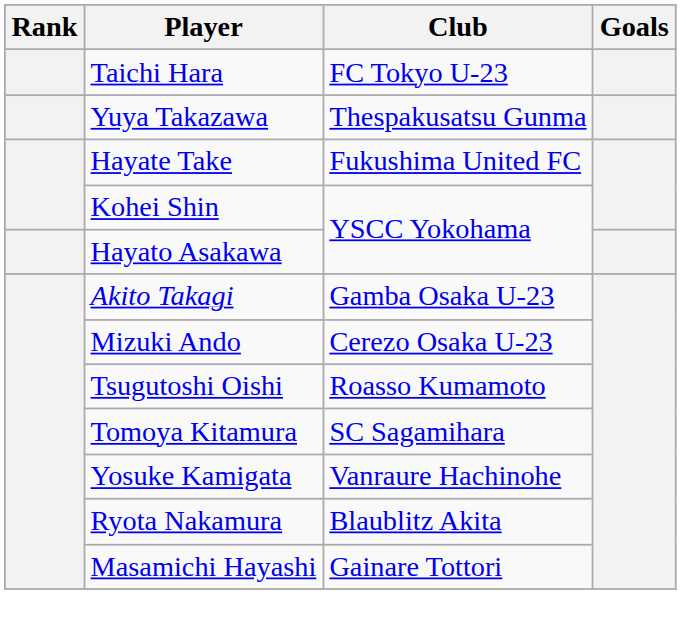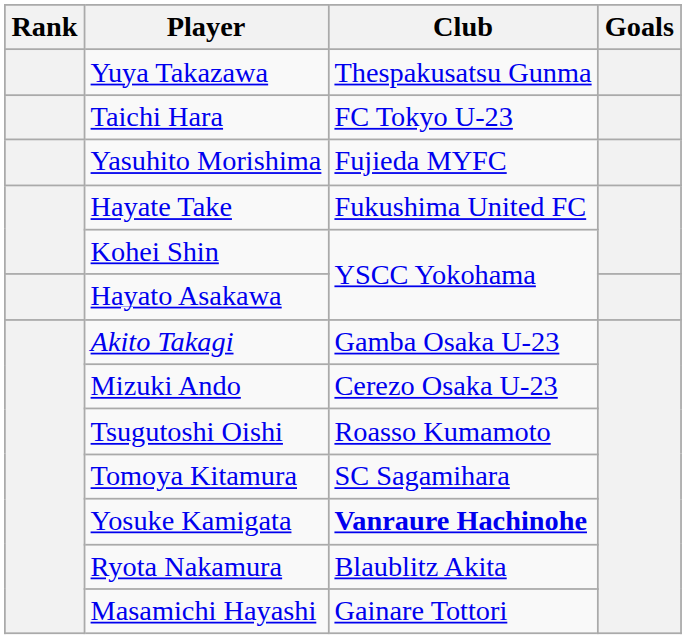 <table class="wikitable" style="text-align:central">
 <tr>
 <th>Rank</th>
 <th>Player</th>
 <th>Club</th>
 <th>Goals</th>
 </tr>
 <tr>
 <th></th>
+<td> <a href='#'>Yuya Takazawa</a></td>
+<td><a href='#'>Thespakusatsu Gunma</a></td>
+<th></th>
+</tr>
+<tr>
+<th></th>
 <td> <a href='#'>Taichi Hara</a></td>
 <td><a href='#'>FC Tokyo U-23</a></td>
 <th></th>
 </tr>
 <tr>
 <th></th>
-<td> <a href='#'>Yuya Takazawa</a></td>
-<td><a href='#'>Thespakusatsu Gunma</a></td>
+<td> <a href='#'>Yasuhito Morishima</a></td>
+<td><a href='#'>Fujieda MYFC</a></td>
 <th></th>
 </tr>
 <tr>
 <th rowspan="2"></th>
 <td> <a href='#'>Hayate Take</a></td>
 <td><a href='#'>Fukushima United FC</a></td>
 <th rowspan="2"></th>
 </tr>
 <tr>
 <td> <a href='#'>Kohei Shin</a></td>
 <td rowspan="2"><a href='#'>YSCC Yokohama</a></td>
 </tr>
 <tr>
 <th></th>
 <td> <a href='#'>Hayato Asakawa</a></td>
 <th></th>
 </tr>
 <tr>
 <th rowspan="7"></th>
 <td> <em><a href='#'>Akito Takagi</a></em></td>
 <td><a href='#'>Gamba Osaka U-23</a></td>
 <th rowspan="7"></th>
 </tr>
 <tr>
 <td> <a href='#'>Mizuki Ando</a></td>
 <td><a href='#'>Cerezo Osaka U-23</a></td>
 </tr>
 <tr>
 <td> <a href='#'>Tsugutoshi Oishi</a></td>
 <td><a href='#'>Roasso Kumamoto</a></td>
 </tr>
 <tr>
 <td> <a href='#'>Tomoya Kitamura</a></td>
 <td><a href='#'>SC Sagamihara</a></td>
 </tr>
 <tr>
 <td> <a href='#'>Yosuke Kamigata</a></td>
-<td><a href='#'>Vanraure Hachinohe</a></td>
+<td><strong><a href='#'>Vanraure Hachinohe</a></strong></td>
 </tr>
 <tr>
 <td> <a href='#'>Ryota Nakamura</a></td>
 <td><a href='#'>Blaublitz Akita</a></td>
 </tr>
 <tr>
 <td> <a href='#'>Masamichi Hayashi</a></td>
 <td><a href='#'>Gainare Tottori</a></td>
 </tr>
 </table>
